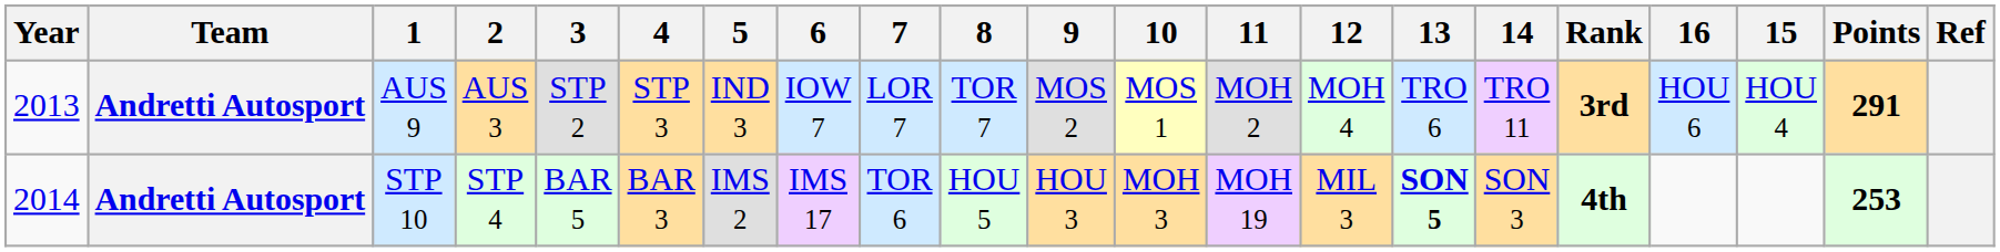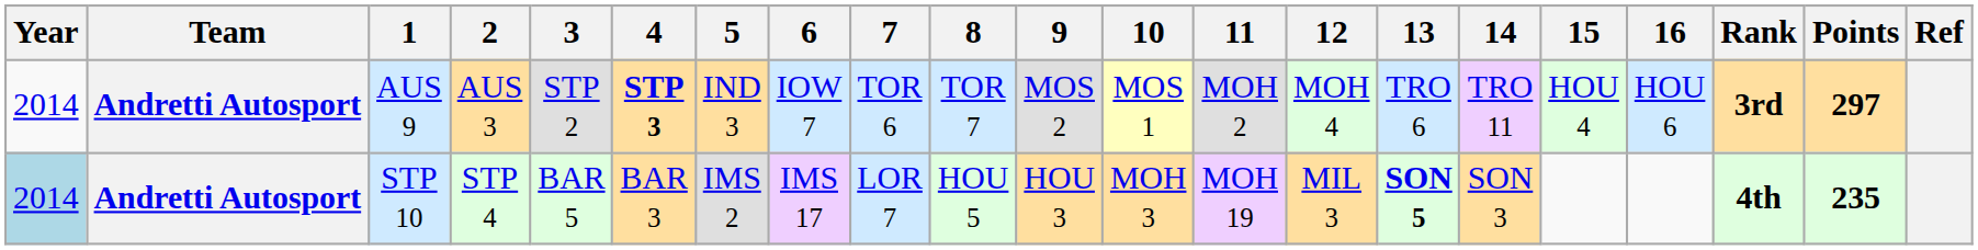 <table class="wikitable" style="text-align:center; font-size:90%">
 <tr>
 <th>Year</th>
 <th>Team</th>
 <th>1</th>
 <th>2</th>
 <th>3</th>
 <th>4</th>
 <th>5</th>
 <th>6</th>
 <th>7</th>
 <th>8</th>
 <th>9</th>
 <th>10</th>
 <th>11</th>
 <th>12</th>
 <th>13</th>
 <th>14</th>
+<th>15</th>
+<th>16</th>
 <th>Rank</th>
-<th>16</th>
-<th>15</th>
 <th>Points</th>
 <th>Ref</th>
 </tr>
 <tr>
-<td><a href='#'>2013</a></td>
+<td><a href='#'>2014</a></td>
 <th><a href='#'>Andretti Autosport</a></th>
 <td style="background:#CFEAFF;"><a href='#'>AUS</a><br><small>9</small></td>
 <td style="background:#FFDF9F;"><a href='#'>AUS</a><br><small>3</small></td>
 <td style="background:#DFDFDF;"><a href='#'>STP</a><br><small>2</small></td>
-<td style="background:#FFDF9F;"><a href='#'>STP</a><br><small>3</small></td>
+<td style="background:#FFDF9F;"><strong><a href='#'>STP</a><br><small>3</small></strong></td>
 <td style="background:#FFDF9F;"><a href='#'>IND</a><br><small>3</small></td>
 <td style="background:#CFEAFF;"><a href='#'>IOW</a><br><small>7</small></td>
-<td style="background:#CFEAFF;"><a href='#'>LOR</a><br><small>7</small></td>
+<td style="background:#CFEAFF;"><a href='#'>TOR</a><br><small>6</small></td>
 <td style="background:#CFEAFF;"><a href='#'>TOR</a><br><small>7</small></td>
 <td style="background:#DFDFDF;"><a href='#'>MOS</a><br><small>2</small></td>
 <td style="background:#FFFFBF;"><a href='#'>MOS</a><br><small>1</small></td>
 <td style="background:#DFDFDF;"><a href='#'>MOH</a><br><small>2</small></td>
 <td style="background:#DFFFDF;"><a href='#'>MOH</a><br><small>4</small></td>
 <td style="background:#CFEAFF;"><a href='#'>TRO</a><br><small>6</small></td>
 <td style="background:#EFCFFF;"><a href='#'>TRO</a><br><small>11</small></td>
+<td style="background:#DFFFDF;"><a href='#'>HOU</a><br><small>4</small></td>
+<td style="background:#CFEAFF;"><a href='#'>HOU</a><br><small>6</small></td>
 <td style="background:#FFDF9F;"><strong>3rd</strong></td>
-<td style="background:#CFEAFF;"><a href='#'>HOU</a><br><small>6</small></td>
-<td style="background:#DFFFDF;"><a href='#'>HOU</a><br><small>4</small></td>
-<td style="background:#FFDF9F;"><strong>291</strong></td>
+<td style="background:#FFDF9F;"><strong>297</strong></td>
 <th></th>
 </tr>
 <tr>
-<td><a href='#'>2014</a></td>
+<td style="background: lightblue;"><a href='#'>2014</a></td>
 <th><a href='#'>Andretti Autosport</a></th>
 <td style="background:#CFEAFF;"><a href='#'>STP</a><br><small>10</small></td>
 <td style="background:#DFFFDF;"><a href='#'>STP</a><br><small>4</small></td>
 <td style="background:#DFFFDF;"><a href='#'>BAR</a><br><small>5</small></td>
 <td style="background:#FFDF9F;"><a href='#'>BAR</a><br><small>3</small></td>
 <td style="background:#DFDFDF;"><a href='#'>IMS</a><br><small>2</small></td>
 <td style="background:#EFCFFF;"><a href='#'>IMS</a><br><small>17</small></td>
-<td style="background:#CFEAFF;"><a href='#'>TOR</a><br><small>6</small></td>
+<td style="background:#CFEAFF;"><a href='#'>LOR</a><br><small>7</small></td>
 <td style="background:#DFFFDF;"><a href='#'>HOU</a><br><small>5</small></td>
 <td style="background:#FFDF9F;"><a href='#'>HOU</a><br><small>3</small></td>
 <td style="background:#FFDF9F;"><a href='#'>MOH</a><br><small>3</small></td>
 <td style="background:#EFCFFF;"><a href='#'>MOH</a><br><small>19</small></td>
 <td style="background:#FFDF9F;"><a href='#'>MIL</a><br><small>3</small></td>
 <td style="background:#DFFFDF;"><strong><a href='#'>SON</a><br><small>5</small></strong></td>
 <td style="background:#FFDF9F;"><a href='#'>SON</a><br><small>3</small></td>
-<td style="background:#DFFFDF;"><strong>4th</strong></td>
 <td></td>
 <td></td>
-<td style="background:#DFFFDF;"><strong>253</strong></td>
+<td style="background:#DFFFDF;"><strong>4th</strong></td>
+<td style="background:#DFFFDF;"><strong>235</strong></td>
 <th></th>
 </tr>
 </table>
